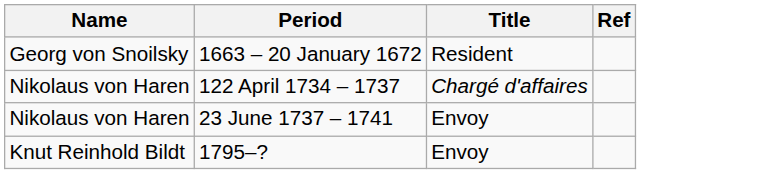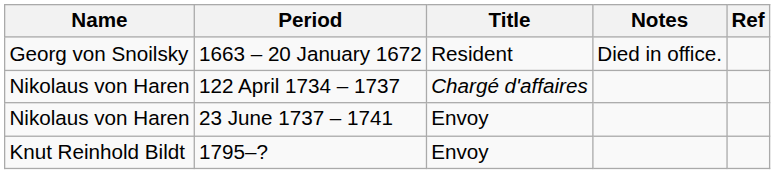 <table class="wikitable">
 <tr>
 <th>Name</th>
 <th>Period</th>
 <th>Title</th>
+<th>Notes</th>
 <th>Ref</th>
 </tr>
 <tr>
 <td>Georg von Snoilsky</td>
 <td>1663 – 20 January 1672</td>
 <td>Resident</td>
+<td>Died in office.</td>
 <td></td>
 </tr>
 <tr>
 <td>Nikolaus von Haren</td>
 <td>122 April 1734 – 1737</td>
 <td><em>Chargé d'affaires</em></td>
 <td></td>
+<td></td>
 </tr>
 <tr>
 <td>Nikolaus von Haren</td>
 <td>23 June 1737 – 1741</td>
 <td>Envoy</td>
+<td></td>
 <td></td>
 </tr>
 <tr>
 <td>Knut Reinhold Bildt</td>
 <td>1795–?</td>
 <td>Envoy</td>
 <td></td>
+<td></td>
 </tr>
 </table>
